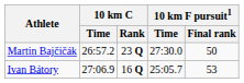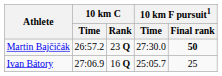 <table class="wikitable" border="1" style="font-size:90%">
 <tr>
 <th rowspan=2>Athlete</th>
 <th colspan=2>10 km C</th>
 <th colspan=2>10 km F pursuit<sup>1</sup></th>
 </tr>
 <tr>
 <th>Time</th>
 <th>Rank</th>
 <th>Time</th>
 <th>Final rank</th>
 </tr>
 <tr>
 <td><a href='#'>Martin Bajčičák</a></td>
 <td align=center>26:57.2</td>
 <td align=center>23 <strong>Q</strong></td>
 <td align=center>27:30.0</td>
-<td align=center>50</td>
+<td align=center><strong>50</strong></td>
 </tr>
 <tr>
 <td><a href='#'>Ivan Bátory</a></td>
 <td align=center>27:06.9</td>
 <td align=center>16 <strong>Q</strong></td>
 <td align=center>25:05.7</td>
-<td align=center>53</td>
+<td align=center>25</td>
 </tr>
 </table>
